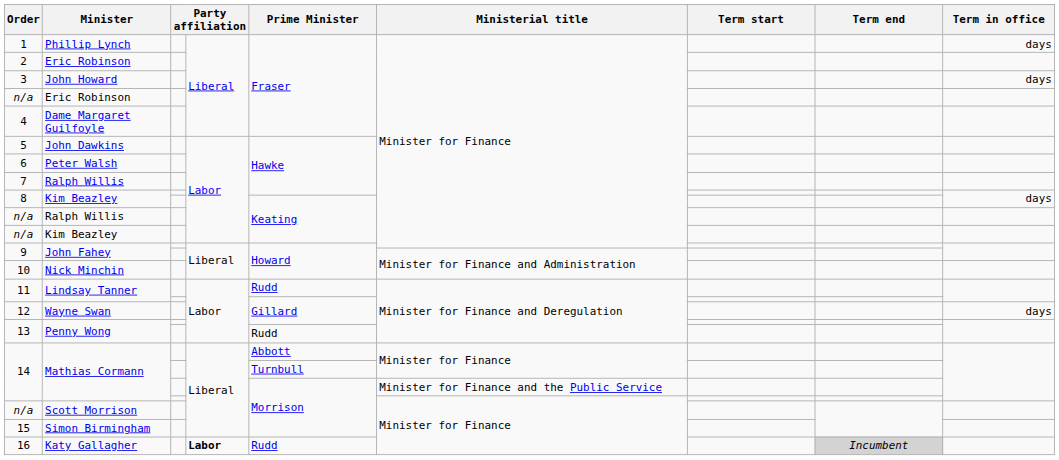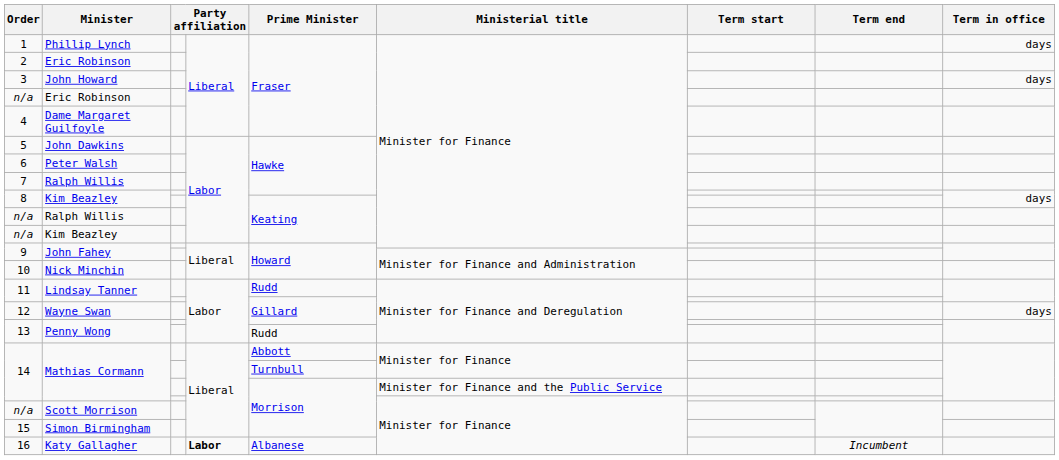 <table class="wikitable">
 <tr>
 <th width=5>Order</th>
 <th width=150>Minister</th>
 <th width=75 colspan="2">Party affiliation</th>
 <th width=150>Prime Minister</th>
 <th width=375>Ministerial title</th>
 <th width=150>Term start</th>
 <th width=150>Term end</th>
 <th width=130>Term in office</th>
 </tr>
 <tr>
 <td align=center>1</td>
 <td><a href='#'>Phillip Lynch</a></td>
 <td> </td>
 <td rowspan="5"><a href='#'>Liberal</a></td>
 <td rowspan="5"><a href='#'>Fraser</a></td>
 <td rowspan ="13">Minister for Finance</td>
 <td align=center></td>
 <td align=center></td>
 <td align=right> days</td>
 </tr>
 <tr>
 <td align=center>2</td>
 <td><a href='#'>Eric Robinson</a></td>
 <td></td>
 <td align=center></td>
 <td align=center></td>
 <td align=right></td>
 </tr>
 <tr>
 <td align=center>3</td>
 <td><a href='#'>John Howard</a></td>
 <td></td>
 <td align=center></td>
 <td align=center></td>
 <td align=right> days</td>
 </tr>
 <tr>
 <td align=center><em>n/a</em></td>
 <td>Eric Robinson</td>
 <td></td>
 <td align=center></td>
 <td align=center></td>
 <td align=right></td>
 </tr>
 <tr>
 <td align=center>4</td>
 <td><a href='#'>Dame Margaret Guilfoyle</a></td>
 <td></td>
 <td align=center></td>
 <td align=center></td>
 <td align=right></td>
 </tr>
 <tr>
 <td align=center>5</td>
 <td><a href='#'>John Dawkins</a></td>
 <td></td>
 <td rowspan="7"><a href='#'>Labor</a></td>
 <td rowspan="4"><a href='#'>Hawke</a></td>
 <td align=center></td>
 <td align=center></td>
 <td align=right></td>
 </tr>
 <tr>
 <td align=center>6</td>
 <td><a href='#'>Peter Walsh</a></td>
 <td></td>
 <td align=center></td>
 <td align=center></td>
 <td align=right></td>
 </tr>
 <tr>
 <td align=center>7</td>
 <td><a href='#'>Ralph Willis</a></td>
 <td></td>
 <td align=center></td>
 <td align=center></td>
 <td align=right></td>
 </tr>
 <tr>
 <td rowspan=2 align=center>8</td>
 <td rowspan="2"><a href='#'>Kim Beazley</a></td>
 <td></td>
 <td align=center></td>
 <td align=center></td>
 <td rowspan=2 align=right> days</td>
 </tr>
 <tr>
 <td></td>
 <td rowspan ="3"><a href='#'>Keating</a></td>
 <td align=center></td>
 <td align=center></td>
 </tr>
 <tr>
 <td align=center><em>n/a</em></td>
 <td>Ralph Willis</td>
 <td></td>
 <td align=center></td>
 <td align=center></td>
 <td align=right></td>
 </tr>
 <tr>
 <td align=center><em>n/a</em></td>
 <td>Kim Beazley</td>
 <td></td>
 <td align=center></td>
 <td align=center></td>
 <td align=right></td>
 </tr>
 <tr>
 <td rowspan=2 align=center>9</td>
 <td rowspan="2"><a href='#'>John Fahey</a></td>
 <td></td>
 <td rowspan="3">Liberal</td>
 <td rowspan="3"><a href='#'>Howard</a></td>
 <td align=center></td>
 <td align=center></td>
 <td rowspan=2 align=right></td>
 </tr>
 <tr>
 <td></td>
 <td rowspan="2">Minister for Finance and Administration</td>
 <td align=center></td>
 <td align=center></td>
 </tr>
 <tr>
 <td align=center>10</td>
 <td><a href='#'>Nick Minchin</a></td>
 <td></td>
 <td align=center></td>
 <td align=center></td>
 <td align=right></td>
 </tr>
 <tr>
 <td rowspan=2 align=center>11</td>
 <td rowspan="2"><a href='#'>Lindsay Tanner</a></td>
 <td></td>
 <td rowspan=5>Labor</td>
 <td><a href='#'>Rudd</a></td>
 <td rowspan=5>Minister for Finance and Deregulation</td>
 <td align=center></td>
 <td align=center></td>
 <td rowspan=2 align=right></td>
 </tr>
 <tr>
 <td></td>
 <td rowspan="3"><a href='#'>Gillard</a></td>
 <td align=center></td>
 <td align=center></td>
 </tr>
 <tr>
 <td align=center>12</td>
 <td><a href='#'>Wayne Swan</a></td>
 <td></td>
 <td align=center></td>
 <td align=center></td>
 <td align=right> days</td>
 </tr>
 <tr>
 <td rowspan=2 align=center>13</td>
 <td rowspan=2><a href='#'>Penny Wong</a></td>
 <td></td>
 <td align=center></td>
 <td align=center></td>
 <td rowspan=2 align=right></td>
 </tr>
 <tr>
 <td></td>
 <td>Rudd</td>
 <td align=center></td>
 <td align=center></td>
 </tr>
 <tr>
 <td rowspan=4 align=center>14</td>
 <td rowspan=4><a href='#'>Mathias Cormann</a></td>
 <td></td>
 <td rowspan=6>Liberal</td>
 <td><a href='#'>Abbott</a></td>
 <td rowspan=2>Minister for Finance</td>
 <td align=center></td>
 <td align=center></td>
 <td rowspan=4 align=right><strong></strong></td>
 </tr>
 <tr>
 <td></td>
 <td><a href='#'>Turnbull</a></td>
 <td align=center></td>
 <td align=center></td>
 </tr>
 <tr>
 <td></td>
 <td rowspan="4"><a href='#'>Morrison</a></td>
 <td>Minister for Finance and the <a href='#'>Public Service</a></td>
 <td align=center></td>
 <td align=center></td>
 </tr>
 <tr>
 <td></td>
 <td rowspan="4">Minister for Finance</td>
 <td align=center></td>
 <td align=center></td>
 </tr>
 <tr>
 <td align=center><em>n/a</em></td>
 <td><a href='#'>Scott Morrison</a></td>
 <td></td>
 <td align="center"></td>
 <td rowspan=2 align="center"></td>
 <td align="right"></td>
 </tr>
 <tr>
 <td align="center">15</td>
 <td><a href='#'>Simon Birmingham</a></td>
 <td></td>
 <td align="center"></td>
 <td align="right"></td>
 </tr>
 <tr>
 <td align="center">16</td>
 <td><a href='#'>Katy Gallagher</a></td>
 <td></td>
 <td><strong>Labor</strong></td>
-<td><a href='#'>Rudd</a></td>
+<td><a href='#'>Albanese</a></td>
 <td align="center"></td>
-<td align="center" style="background: lightgrey;"><em>Incumbent</em></td>
+<td align="center"><em>Incumbent</em></td>
 <td align="right"></td>
 </tr>
 </table>
